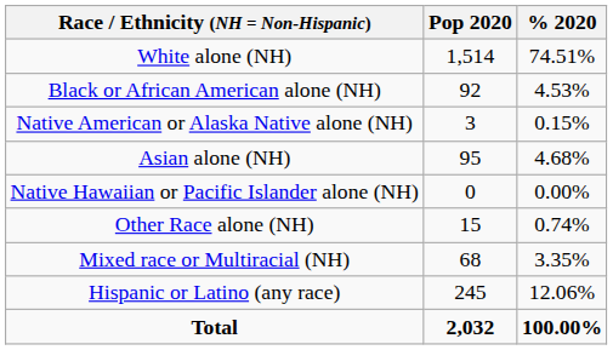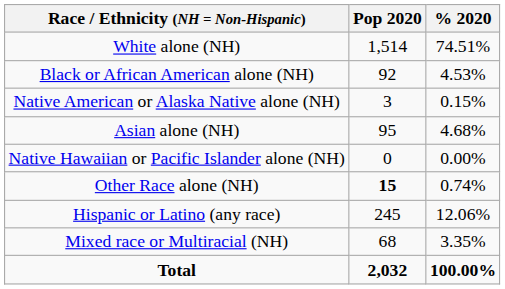 <table class="wikitable" style="text-align:center;">
 <tr>
 <th>Race / Ethnicity <small>(<em>NH = Non-Hispanic</em>)</small></th>
 <th>Pop 2020</th>
 <th>% 2020</th>
 </tr>
 <tr>
 <td><a href='#'>White</a> alone (NH)</td>
 <td>1,514</td>
 <td>74.51%</td>
 </tr>
 <tr>
 <td><a href='#'>Black or African American</a> alone (NH)</td>
 <td>92</td>
 <td>4.53%</td>
 </tr>
 <tr>
 <td><a href='#'>Native American</a> or <a href='#'>Alaska Native</a> alone (NH)</td>
 <td>3</td>
 <td>0.15%</td>
 </tr>
 <tr>
 <td><a href='#'>Asian</a> alone (NH)</td>
 <td>95</td>
 <td>4.68%</td>
 </tr>
 <tr>
 <td><a href='#'>Native Hawaiian</a> or <a href='#'>Pacific Islander</a> alone (NH)</td>
 <td>0</td>
 <td>0.00%</td>
 </tr>
 <tr>
 <td><a href='#'>Other Race</a> alone (NH)</td>
-<td>15</td>
+<td><strong>15</strong></td>
 <td>0.74%</td>
+</tr>
+<tr>
+<td><a href='#'>Hispanic or Latino</a> (any race)</td>
+<td>245</td>
+<td>12.06%</td>
 </tr>
 <tr>
 <td><a href='#'>Mixed race or Multiracial</a> (NH)</td>
 <td>68</td>
 <td>3.35%</td>
 </tr>
 <tr>
-<td><a href='#'>Hispanic or Latino</a> (any race)</td>
-<td>245</td>
-<td>12.06%</td>
-</tr>
-<tr>
 <td><strong>Total</strong></td>
 <td><strong>2,032</strong></td>
 <td><strong>100.00%</strong></td>
 </tr>
 </table>
